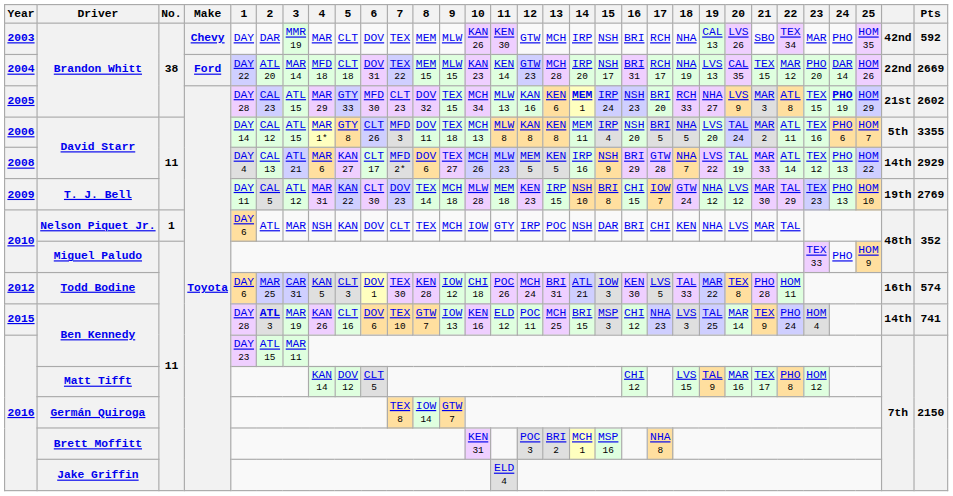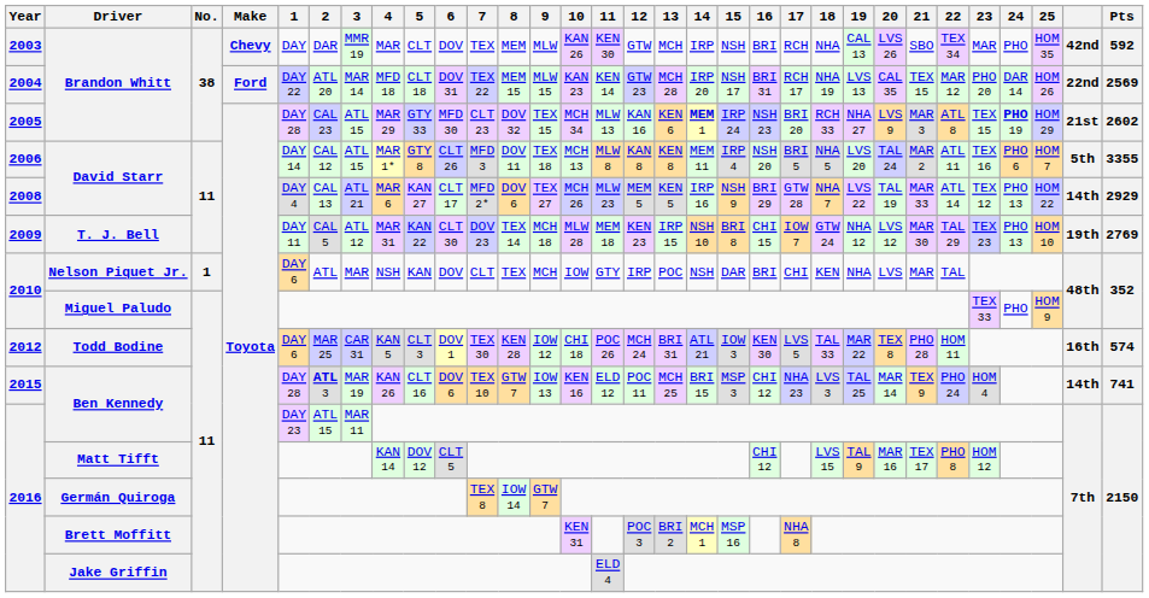 <table class="wikitable" style="text-align:center; font-size:75%">
 <tr>
 <th>Year</th>
 <th>Driver</th>
 <th>No.</th>
 <th>Make</th>
 <th>1</th>
 <th>2</th>
 <th>3</th>
 <th>4</th>
 <th>5</th>
 <th>6</th>
 <th>7</th>
 <th>8</th>
 <th>9</th>
 <th>10</th>
 <th>11</th>
 <th>12</th>
 <th>13</th>
 <th>14</th>
 <th>15</th>
 <th>16</th>
 <th>17</th>
 <th>18</th>
 <th>19</th>
 <th>20</th>
 <th>21</th>
 <th>22</th>
 <th>23</th>
 <th>24</th>
 <th>25</th>
 <th></th>
 <th>Pts</th>
 </tr>
 <tr>
 <th><a href='#'>2003</a></th>
 <th rowspan=3><a href='#'>Brandon Whitt</a></th>
 <th rowspan=3>38</th>
 <th><a href='#'>Chevy</a></th>
 <td><a href='#'>DAY</a></td>
 <td><a href='#'>DAR</a></td>
 <td style="background:#DFFFDF;"><a href='#'>MMR</a><br><small>19</small></td>
 <td><a href='#'>MAR</a></td>
 <td><a href='#'>CLT</a></td>
 <td><a href='#'>DOV</a></td>
 <td><a href='#'>TEX</a></td>
 <td><a href='#'>MEM</a></td>
 <td><a href='#'>MLW</a></td>
 <td style="background:#EFCFFF;"><a href='#'>KAN</a><br><small>26</small></td>
 <td style="background:#EFCFFF;"><a href='#'>KEN</a><br><small>30</small></td>
 <td><a href='#'>GTW</a></td>
 <td><a href='#'>MCH</a></td>
 <td><a href='#'>IRP</a></td>
 <td><a href='#'>NSH</a></td>
 <td><a href='#'>BRI</a></td>
 <td><a href='#'>RCH</a></td>
 <td><a href='#'>NHA</a></td>
 <td style="background:#DFFFDF;"><a href='#'>CAL</a><br><small>13</small></td>
 <td style="background:#EFCFFF;"><a href='#'>LVS</a><br><small>26</small></td>
 <td><a href='#'>SBO</a></td>
 <td style="background:#EFCFFF;"><a href='#'>TEX</a><br><small>34</small></td>
 <td><a href='#'>MAR</a></td>
 <td><a href='#'>PHO</a></td>
 <td style="background:#EFCFFF;"><a href='#'>HOM</a><br><small>35</small></td>
 <th>42nd</th>
 <th>592</th>
 </tr>
 <tr>
 <th><a href='#'>2004</a></th>
 <th><a href='#'>Ford</a></th>
 <td style="background:#CFCFFF;"><a href='#'>DAY</a><br><small>22</small></td>
 <td style="background:#DFFFDF;"><a href='#'>ATL</a><br><small>20</small></td>
 <td style="background:#DFFFDF;"><a href='#'>MAR</a><br><small>14</small></td>
 <td style="background:#DFFFDF;"><a href='#'>MFD</a><br><small>18</small></td>
 <td style="background:#DFFFDF;"><a href='#'>CLT</a><br><small>18</small></td>
 <td style="background:#EFCFFF;"><a href='#'>DOV</a><br><small>31</small></td>
 <td style="background:#CFCFFF;"><a href='#'>TEX</a><br><small>22</small></td>
 <td style="background:#DFFFDF;"><a href='#'>MEM</a><br><small>15</small></td>
 <td style="background:#DFFFDF;"><a href='#'>MLW</a><br><small>15</small></td>
 <td style="background:#EFCFFF;"><a href='#'>KAN</a><br><small>23</small></td>
 <td style="background:#DFFFDF;"><a href='#'>KEN</a><br><small>14</small></td>
 <td style="background:#CFCFFF;"><a href='#'>GTW</a><br><small>23</small></td>
 <td style="background:#EFCFFF;"><a href='#'>MCH</a><br><small>28</small></td>
 <td style="background:#DFFFDF;"><a href='#'>IRP</a><br><small>20</small></td>
 <td style="background:#DFFFDF;"><a href='#'>NSH</a><br><small>17</small></td>
 <td style="background:#EFCFFF;"><a href='#'>BRI</a><br><small>31</small></td>
 <td style="background:#DFFFDF;"><a href='#'>RCH</a><br><small>17</small></td>
 <td style="background:#DFFFDF;"><a href='#'>NHA</a><br><small>19</small></td>
 <td style="background:#DFFFDF;"><a href='#'>LVS</a><br><small>13</small></td>
 <td style="background:#EFCFFF;"><a href='#'>CAL</a><br><small>35</small></td>
 <td style="background:#DFFFDF;"><a href='#'>TEX</a><br><small>15</small></td>
 <td style="background:#DFFFDF;"><a href='#'>MAR</a><br><small>12</small></td>
 <td style="background:#DFFFDF;"><a href='#'>PHO</a><br><small>20</small></td>
 <td style="background:#DFFFDF;"><a href='#'>DAR</a><br><small>14</small></td>
 <td style="background:#EFCFFF;"><a href='#'>HOM</a><br><small>26</small></td>
 <th>22nd</th>
-<th>2669</th>
+<th>2569</th>
 </tr>
 <tr>
 <th><a href='#'>2005</a></th>
 <th rowspan=13><a href='#'>Toyota</a></th>
 <td style="background:#EFCFFF;"><a href='#'>DAY</a><br><small>28</small></td>
 <td style="background:#CFCFFF;"><a href='#'>CAL</a><br><small>23</small></td>
 <td style="background:#DFFFDF;"><a href='#'>ATL</a><br><small>15</small></td>
 <td style="background:#EFCFFF;"><a href='#'>MAR</a><br><small>29</small></td>
 <td style="background:#CFCFFF;"><a href='#'>GTY</a><br><small>33</small></td>
 <td style="background:#EFCFFF;"><a href='#'>MFD</a><br><small>30</small></td>
 <td style="background:#EFCFFF;"><a href='#'>CLT</a><br><small>23</small></td>
 <td style="background:#EFCFFF;"><a href='#'>DOV</a><br><small>32</small></td>
 <td style="background:#DFFFDF;"><a href='#'>TEX</a><br><small>15</small></td>
 <td style="background:#EFCFFF;"><a href='#'>MCH</a><br><small>34</small></td>
 <td style="background:#DFFFDF;"><a href='#'>MLW</a><br><small>13</small></td>
 <td style="background:#DFFFDF;"><a href='#'>KAN</a><br><small>16</small></td>
 <td style="background:#FFDF9F;"><a href='#'>KEN</a><br><small>6</small></td>
 <td style="background:#FFFFBF;"><strong><a href='#'>MEM</a></strong><br><small>1</small></td>
 <td style="background:#CFCFFF;"><a href='#'>IRP</a><br><small>24</small></td>
 <td style="background:#CFCFFF;"><a href='#'>NSH</a><br><small>23</small></td>
 <td style="background:#DFFFDF;"><a href='#'>BRI</a><br><small>20</small></td>
 <td style="background:#EFCFFF;"><a href='#'>RCH</a><br><small>33</small></td>
 <td style="background:#EFCFFF;"><a href='#'>NHA</a><br><small>27</small></td>
 <td style="background:#FFDF9F;"><a href='#'>LVS</a><br><small>9</small></td>
 <td style="background:#DFDFDF;"><a href='#'>MAR</a><br><small>3</small></td>
 <td style="background:#FFDF9F;"><a href='#'>ATL</a><br><small>8</small></td>
 <td style="background:#DFFFDF;"><a href='#'>TEX</a><br><small>15</small></td>
 <td style="background:#DFFFDF;"><strong><a href='#'>PHO</a></strong><br><small>19</small></td>
 <td style="background:#CFCFFF;"><a href='#'>HOM</a><br><small>29</small></td>
 <th>21st</th>
 <th>2602</th>
 </tr>
 <tr>
 <th><a href='#'>2006</a></th>
 <th rowspan=2><a href='#'>David Starr</a></th>
 <th rowspan=3>11</th>
 <td style="background:#DFFFDF;"><a href='#'>DAY</a><br><small>14</small></td>
 <td style="background:#DFFFDF;"><a href='#'>CAL</a><br><small>12</small></td>
 <td style="background:#DFFFDF;"><a href='#'>ATL</a><br><small>15</small></td>
 <td style="background:#FFFFBF;"><a href='#'>MAR</a><br><small>1*</small></td>
 <td style="background:#FFDF9F;"><a href='#'>GTY</a><br><small>8</small></td>
 <td style="background:#CFCFFF;"><a href='#'>CLT</a><br><small>26</small></td>
 <td style="background:#DFDFDF;"><a href='#'>MFD</a><br><small>3</small></td>
 <td style="background:#DFFFDF;"><a href='#'>DOV</a><br><small>11</small></td>
 <td style="background:#DFFFDF;"><a href='#'>TEX</a><br><small>18</small></td>
 <td style="background:#DFFFDF;"><a href='#'>MCH</a><br><small>13</small></td>
 <td style="background:#FFDF9F;"><a href='#'>MLW</a><br><small>8</small></td>
 <td style="background:#FFDF9F;"><a href='#'>KAN</a><br><small>8</small></td>
 <td style="background:#FFDF9F;"><a href='#'>KEN</a><br><small>8</small></td>
 <td style="background:#DFFFDF;"><a href='#'>MEM</a><br><small>11</small></td>
 <td style="background:#DFDFDF;"><a href='#'>IRP</a><br><small>4</small></td>
 <td style="background:#DFFFDF;"><a href='#'>NSH</a><br><small>20</small></td>
 <td style="background:#DFDFDF;"><a href='#'>BRI</a><br><small>5</small></td>
 <td style="background:#DFDFDF;"><a href='#'>NHA</a><br><small>5</small></td>
 <td style="background:#DFFFDF;"><a href='#'>LVS</a><br><small>20</small></td>
 <td style="background:#CFCFFF;"><a href='#'>TAL</a><br><small>24</small></td>
 <td style="background:#DFDFDF;"><a href='#'>MAR</a><br><small>2</small></td>
 <td style="background:#DFFFDF;"><a href='#'>ATL</a><br><small>11</small></td>
 <td style="background:#DFFFDF;"><a href='#'>TEX</a><br><small>16</small></td>
 <td style="background:#FFDF9F;"><a href='#'>PHO</a><br><small>6</small></td>
 <td style="background:#FFDF9F;"><a href='#'>HOM</a><br><small>7</small></td>
 <th>5th</th>
 <th>3355</th>
 </tr>
 <tr>
 <th><a href='#'>2008</a></th>
 <td style="background:#DFDFDF;"><a href='#'>DAY</a><br><small>4</small></td>
 <td style="background:#DFFFDF;"><a href='#'>CAL</a><br><small>13</small></td>
 <td style="background:#CFCFFF;"><a href='#'>ATL</a><br><small>21</small></td>
 <td style="background:#FFDF9F;"><a href='#'>MAR</a><br><small>6</small></td>
 <td style="background:#EFCFFF;"><a href='#'>KAN</a><br><small>27</small></td>
 <td style="background:#DFFFDF;"><a href='#'>CLT</a><br><small>17</small></td>
 <td style="background:#DFDFDF;"><a href='#'>MFD</a><br><small>2*</small></td>
 <td style="background:#FFDF9F;"><a href='#'>DOV</a><br><small>6</small></td>
 <td style="background:#EFCFFF;"><a href='#'>TEX</a><br><small>27</small></td>
 <td style="background:#CFCFFF;"><a href='#'>MCH</a><br><small>26</small></td>
 <td style="background:#CFCFFF;"><a href='#'>MLW</a><br><small>23</small></td>
 <td style="background:#DFDFDF;"><a href='#'>MEM</a><br><small>5</small></td>
 <td style="background:#DFDFDF;"><a href='#'>KEN</a><br><small>5</small></td>
 <td style="background:#DFFFDF;"><a href='#'>IRP</a><br><small>16</small></td>
 <td style="background:#FFDF9F;"><a href='#'>NSH</a><br><small>9</small></td>
 <td style="background:#EFCFFF;"><a href='#'>BRI</a><br><small>29</small></td>
 <td style="background:#EFCFFF;"><a href='#'>GTW</a><br><small>28</small></td>
 <td style="background:#FFDF9F;"><a href='#'>NHA</a><br><small>7</small></td>
 <td style="background:#EFCFFF;"><a href='#'>LVS</a><br><small>22</small></td>
 <td style="background:#DFFFDF;"><a href='#'>TAL</a><br><small>19</small></td>
 <td style="background:#EFCFFF;"><a href='#'>MAR</a><br><small>33</small></td>
 <td style="background:#DFFFDF;"><a href='#'>ATL</a><br><small>14</small></td>
 <td style="background:#DFFFDF;"><a href='#'>TEX</a><br><small>12</small></td>
 <td style="background:#DFFFDF;"><a href='#'>PHO</a><br><small>13</small></td>
 <td style="background:#CFCFFF;"><a href='#'>HOM</a><br><small>22</small></td>
 <th>14th</th>
 <th>2929</th>
 </tr>
 <tr>
 <th><a href='#'>2009</a></th>
 <th><a href='#'>T. J. Bell</a></th>
 <td style="background:#DFFFDF;"><a href='#'>DAY</a><br><small>11</small></td>
 <td style="background:#DFDFDF;"><a href='#'>CAL</a><br><small>5</small></td>
 <td style="background:#DFFFDF;"><a href='#'>ATL</a><br><small>12</small></td>
 <td style="background:#EFCFFF;"><a href='#'>MAR</a><br><small>31</small></td>
 <td style="background:#CFCFFF;"><a href='#'>KAN</a><br><small>22</small></td>
 <td style="background:#EFCFFF;"><a href='#'>CLT</a><br><small>30</small></td>
 <td style="background:#CFCFFF;"><a href='#'>DOV</a><br><small>23</small></td>
 <td style="background:#DFFFDF;"><a href='#'>TEX</a><br><small>14</small></td>
 <td style="background:#DFFFDF;"><a href='#'>MCH</a><br><small>18</small></td>
 <td style="background:#EFCFFF;"><a href='#'>MLW</a><br><small>28</small></td>
 <td style="background:#DFFFDF;"><a href='#'>MEM</a><br><small>18</small></td>
 <td style="background:#EFCFFF;"><a href='#'>KEN</a><br><small>23</small></td>
 <td style="background:#DFFFDF;"><a href='#'>IRP</a><br><small>15</small></td>
 <td style="background:#FFDF9F;"><a href='#'>NSH</a><br><small>10</small></td>
 <td style="background:#FFDF9F;"><a href='#'>BRI</a><br><small>8</small></td>
 <td style="background:#DFFFDF;"><a href='#'>CHI</a><br><small>15</small></td>
 <td style="background:#FFDF9F;"><a href='#'>IOW</a><br><small>7</small></td>
 <td style="background:#EFCFFF;"><a href='#'>GTW</a><br><small>24</small></td>
 <td style="background:#DFFFDF;"><a href='#'>NHA</a><br><small>12</small></td>
 <td style="background:#DFFFDF;"><a href='#'>LVS</a><br><small>12</small></td>
 <td style="background:#EFCFFF;"><a href='#'>MAR</a><br><small>30</small></td>
 <td style="background:#EFCFFF;"><a href='#'>TAL</a><br><small>29</small></td>
 <td style="background:#CFCFFF;"><a href='#'>TEX</a><br><small>23</small></td>
 <td style="background:#DFFFDF;"><a href='#'>PHO</a><br><small>13</small></td>
 <td style="background:#FFDF9F;"><a href='#'>HOM</a><br><small>10</small></td>
 <th>19th</th>
 <th>2769</th>
 </tr>
 <tr>
 <th rowspan=2><a href='#'>2010</a></th>
 <th><a href='#'>Nelson Piquet Jr.</a></th>
 <th>1</th>
 <td style="background:#FFDF9F;"><a href='#'>DAY</a><br><small>6</small></td>
 <td><a href='#'>ATL</a></td>
 <td><a href='#'>MAR</a></td>
 <td><a href='#'>NSH</a></td>
 <td><a href='#'>KAN</a></td>
 <td><a href='#'>DOV</a></td>
 <td><a href='#'>CLT</a></td>
 <td><a href='#'>TEX</a></td>
 <td><a href='#'>MCH</a></td>
 <td><a href='#'>IOW</a></td>
 <td><a href='#'>GTY</a></td>
 <td><a href='#'>IRP</a></td>
 <td><a href='#'>POC</a></td>
 <td><a href='#'>NSH</a></td>
 <td><a href='#'>DAR</a></td>
 <td><a href='#'>BRI</a></td>
 <td><a href='#'>CHI</a></td>
 <td><a href='#'>KEN</a></td>
 <td><a href='#'>NHA</a></td>
 <td><a href='#'>LVS</a></td>
 <td><a href='#'>MAR</a></td>
 <td><a href='#'>TAL</a></td>
 <td colspan=3></td>
 <th rowspan=2>48th</th>
 <th rowspan=2>352</th>
 </tr>
 <tr>
 <th><a href='#'>Miguel Paludo</a></th>
 <th rowspan=8>11</th>
 <td colspan=22></td>
 <td style="background:#EFCFFF;"><a href='#'>TEX</a><br><small>33</small></td>
 <td><a href='#'>PHO</a></td>
 <td style="background:#FFDF9F;"><a href='#'>HOM</a><br><small>9</small></td>
 </tr>
 <tr>
 <th><a href='#'>2012</a></th>
 <th><a href='#'>Todd Bodine</a></th>
 <td style="background:#FFDF9F;"><a href='#'>DAY</a><br><small>6</small></td>
 <td style="background:#CFCFFF;"><a href='#'>MAR</a><br><small>25</small></td>
 <td style="background:#CFCFFF;"><a href='#'>CAR</a><br><small>31</small></td>
 <td style="background:#DFDFDF;"><a href='#'>KAN</a><br><small>5</small></td>
 <td style="background:#DFDFDF;"><a href='#'>CLT</a><br><small>3</small></td>
 <td style="background:#FFFFBF;"><a href='#'>DOV</a><br><small>1</small></td>
 <td style="background:#EFCFFF;"><a href='#'>TEX</a><br><small>30</small></td>
 <td style="background:#EFCFFF;"><a href='#'>KEN</a><br><small>28</small></td>
 <td style="background:#DFFFDF;"><a href='#'>IOW</a><br><small>12</small></td>
 <td style="background:#DFFFDF;"><a href='#'>CHI</a><br><small>18</small></td>
 <td style="background:#EFCFFF;"><a href='#'>POC</a><br><small>26</small></td>
 <td style="background:#EFCFFF;"><a href='#'>MCH</a><br><small>24</small></td>
 <td style="background:#EFCFFF;"><a href='#'>BRI</a><br><small>31</small></td>
 <td style="background:#CFCFFF;"><a href='#'>ATL</a><br><small>21</small></td>
 <td style="background:#DFDFDF;"><a href='#'>IOW</a><br><small>3</small></td>
 <td style="background:#EFCFFF;"><a href='#'>KEN</a><br><small>30</small></td>
 <td style="background:#DFDFDF;"><a href='#'>LVS</a><br><small>5</small></td>
 <td style="background:#EFCFFF;"><a href='#'>TAL</a><br><small>33</small></td>
 <td style="background:#CFCFFF;"><a href='#'>MAR</a><br><small>22</small></td>
 <td style="background:#FFDF9F;"><a href='#'>TEX</a><br><small>8</small></td>
 <td style="background:#EFCFFF;"><a href='#'>PHO</a><br><small>28</small></td>
 <td style="background:#DFFFDF;"><a href='#'>HOM</a><br><small>11</small></td>
 <td colspan=3></td>
 <th>16th</th>
 <th>574</th>
 </tr>
 <tr>
 <th><a href='#'>2015</a></th>
 <th rowspan=2><a href='#'>Ben Kennedy</a></th>
 <td style="background:#EFCFFF;"><a href='#'>DAY</a><br><small>28</small></td>
 <td style="background:#DFDFDF;"><strong><a href='#'>ATL</a></strong><br><small>3</small></td>
 <td style="background:#DFFFDF;"><a href='#'>MAR</a><br><small>19</small></td>
 <td style="background:#EFCFFF;"><a href='#'>KAN</a><br><small>26</small></td>
 <td style="background:#DFFFDF;"><a href='#'>CLT</a><br><small>16</small></td>
 <td style="background:#FFDF9F;"><a href='#'>DOV</a><br><small>6</small></td>
 <td style="background:#FFDF9F;"><a href='#'>TEX</a><br><small>10</small></td>
 <td style="background:#FFDF9F;"><a href='#'>GTW</a><br><small>7</small></td>
 <td style="background:#DFFFDF;"><a href='#'>IOW</a><br><small>13</small></td>
 <td style="background:#EFCFFF;"><a href='#'>KEN</a><br><small>16</small></td>
 <td style="background:#DFFFDF;"><a href='#'>ELD</a><br><small>12</small></td>
 <td style="background:#DFFFDF;"><a href='#'>POC</a><br><small>11</small></td>
 <td style="background:#EFCFFF;"><a href='#'>MCH</a><br><small>25</small></td>
 <td style="background:#DFFFDF;"><a href='#'>BRI</a><br><small>15</small></td>
 <td style="background:#DFDFDF;"><a href='#'>MSP</a><br><small>3</small></td>
 <td style="background:#DFFFDF;"><a href='#'>CHI</a><br><small>12</small></td>
 <td style="background:#CFCFFF;"><a href='#'>NHA</a><br><small>23</small></td>
 <td style="background:#DFDFDF;"><a href='#'>LVS</a><br><small>3</small></td>
 <td style="background:#CFCFFF;"><a href='#'>TAL</a><br><small>25</small></td>
 <td style="background:#DFFFDF;"><a href='#'>MAR</a><br><small>14</small></td>
 <td style="background:#FFDF9F;"><a href='#'>TEX</a><br><small>9</small></td>
 <td style="background:#CFCFFF;"><a href='#'>PHO</a><br><small>24</small></td>
 <td style="background:#DFDFDF;"><a href='#'>HOM</a><br><small>4</small></td>
 <td colspan=2></td>
 <th>14th</th>
 <th>741</th>
 </tr>
 <tr>
 <th rowspan=5><a href='#'>2016</a></th>
 <td style="background:#EFCFFF;"><a href='#'>DAY</a><br><small>23</small></td>
 <td style="background:#DFFFDF;"><a href='#'>ATL</a><br><small>15</small></td>
 <td style="background:#DFFFDF;"><a href='#'>MAR</a><br><small>11</small></td>
 <td colspan=22></td>
 <th rowspan=5>7th</th>
 <th rowspan=5>2150</th>
 </tr>
 <tr>
 <th><a href='#'>Matt Tifft</a></th>
 <td colspan=3></td>
 <td style="background:#DFFFDF;"><a href='#'>KAN</a><br><small>14</small></td>
 <td style="background:#DFFFDF;"><a href='#'>DOV</a><br><small>12</small></td>
 <td style="background:#DFDFDF;"><a href='#'>CLT</a><br><small>5</small></td>
 <td colspan=9></td>
 <td style="background:#DFFFDF;"><a href='#'>CHI</a><br><small>12</small></td>
 <td></td>
 <td style="background:#DFFFDF;"><a href='#'>LVS</a><br><small>15</small></td>
 <td style="background:#FFDF9F;"><a href='#'>TAL</a><br><small>9</small></td>
 <td style="background:#DFFFDF;"><a href='#'>MAR</a><br><small>16</small></td>
 <td style="background:#DFFFDF;"><a href='#'>TEX</a><br><small>17</small></td>
 <td style="background:#FFDF9F;"><a href='#'>PHO</a><br><small>8</small></td>
 <td style="background:#DFFFDF;"><a href='#'>HOM</a><br><small>12</small></td>
 <td colspan=2></td>
 </tr>
 <tr>
 <th><a href='#'>Germán Quiroga</a></th>
 <td colspan=6></td>
 <td style="background:#FFDF9F;"><a href='#'>TEX</a><br><small>8</small></td>
 <td style="background:#DFFFDF;"><a href='#'>IOW</a><br><small>14</small></td>
 <td style="background:#FFDF9F;"><a href='#'>GTW</a><br><small>7</small></td>
 <td colspan=16></td>
 </tr>
 <tr>
 <th><a href='#'>Brett Moffitt</a></th>
 <td colspan=9></td>
 <td style="background:#EFCFFF;"><a href='#'>KEN</a><br><small>31</small></td>
 <td></td>
 <td style="background:#DFDFDF;"><a href='#'>POC</a><br><small>3</small></td>
 <td style="background:#DFDFDF;"><a href='#'>BRI</a><br><small>2</small></td>
 <td style="background:#FFFFBF;"><a href='#'>MCH</a><br><small>1</small></td>
 <td style="background:#DFFFDF;"><a href='#'>MSP</a><br><small>16</small></td>
 <td></td>
 <td style="background:#FFDF9F;"><a href='#'>NHA</a><br><small>8</small></td>
 <td colspan=8></td>
 </tr>
 <tr>
 <th><a href='#'>Jake Griffin</a></th>
 <td colspan=10></td>
 <td style="background:#DFDFDF;"><a href='#'>ELD</a><br><small>4</small></td>
 <td colspan=14></td>
 </tr>
 </table>
